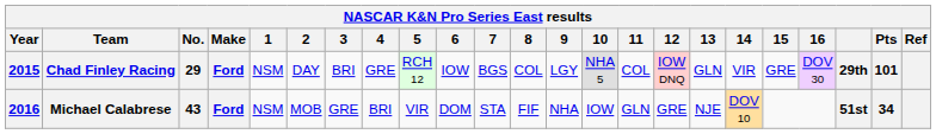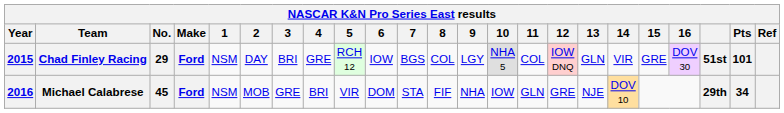 <table class="wikitable" style="text-align:center; font-size:75%">
 <tr>
 <th colspan=45><a href='#'>NASCAR K&N Pro Series East</a> results</th>
 </tr>
 <tr>
 <th>Year</th>
 <th>Team</th>
 <th>No.</th>
 <th>Make</th>
 <th>1</th>
 <th>2</th>
 <th>3</th>
 <th>4</th>
 <th>5</th>
 <th>6</th>
 <th>7</th>
 <th>8</th>
 <th>9</th>
 <th>10</th>
 <th>11</th>
 <th>12</th>
 <th>13</th>
 <th>14</th>
 <th>15</th>
 <th>16</th>
 <th></th>
 <th>Pts</th>
 <th>Ref</th>
 </tr>
 <tr>
 <th><a href='#'>2015</a></th>
 <th><a href='#'>Chad Finley Racing</a></th>
 <th>29</th>
 <th><a href='#'>Ford</a></th>
 <td><a href='#'>NSM</a></td>
 <td><a href='#'>DAY</a></td>
 <td><a href='#'>BRI</a></td>
 <td><a href='#'>GRE</a></td>
 <td style="background:#DFFFDF;"><a href='#'>RCH</a><br><small>12</small></td>
 <td><a href='#'>IOW</a></td>
 <td><a href='#'>BGS</a></td>
 <td><a href='#'>COL</a></td>
 <td><a href='#'>LGY</a></td>
 <td style="background:#DFDFDF;"><a href='#'>NHA</a><br><small>5</small></td>
 <td><a href='#'>COL</a></td>
 <td style="background:#FFCFCF;"><a href='#'>IOW</a><br><small>DNQ</small></td>
 <td><a href='#'>GLN</a></td>
 <td><a href='#'>VIR</a></td>
 <td><a href='#'>GRE</a></td>
 <td style="background:#EFCFFF;"><a href='#'>DOV</a><br><small>30</small></td>
-<th>29th</th>
+<th>51st</th>
 <th>101</th>
 <th></th>
 </tr>
 <tr>
 <th><a href='#'>2016</a></th>
 <th>Michael Calabrese</th>
-<th>43</th>
+<th>45</th>
 <th><a href='#'>Ford</a></th>
 <td><a href='#'>NSM</a></td>
 <td><a href='#'>MOB</a></td>
 <td><a href='#'>GRE</a></td>
 <td><a href='#'>BRI</a></td>
 <td><a href='#'>VIR</a></td>
 <td><a href='#'>DOM</a></td>
 <td><a href='#'>STA</a></td>
 <td><a href='#'>FIF</a></td>
 <td><a href='#'>NHA</a></td>
 <td><a href='#'>IOW</a></td>
 <td><a href='#'>GLN</a></td>
 <td><a href='#'>GRE</a></td>
 <td><a href='#'>NJE</a></td>
 <td style="background:#FFDF9F;"><a href='#'>DOV</a><br><small>10</small></td>
 <td colspan=2></td>
-<th>51st</th>
+<th>29th</th>
 <th>34</th>
 <th></th>
 </tr>
 </table>
